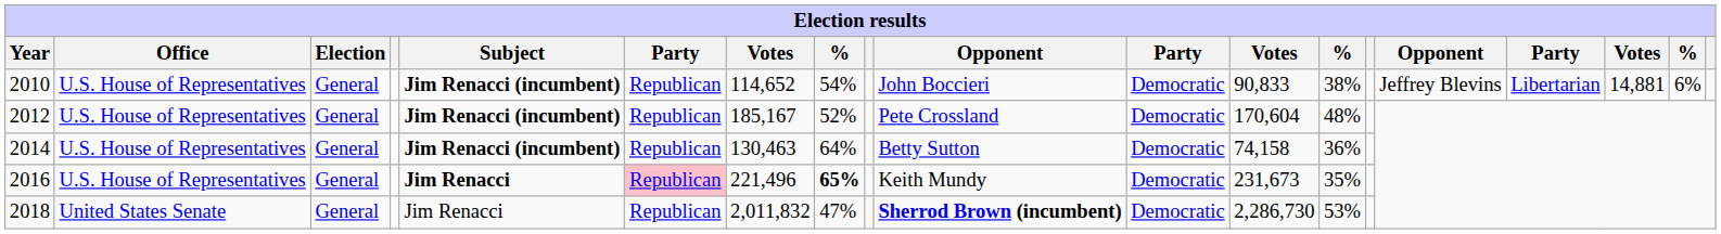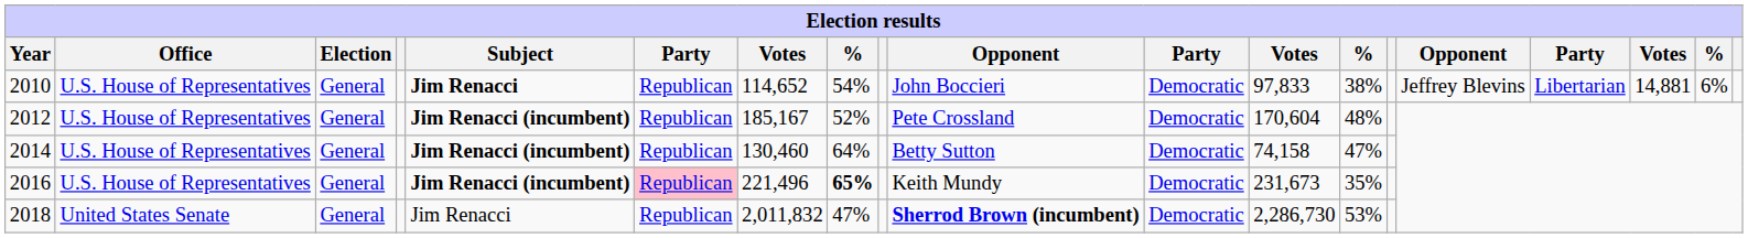 <table class="wikitable collapsible">
 <tr bgcolor=#cccccc>
 <th colspan=24 style="background: #ccccff;">Election results</th>
 </tr>
 <tr>
 <th><strong>Year</strong></th>
 <th><strong>Office</strong></th>
 <th><strong>Election</strong></th>
 <th></th>
 <th><strong>Subject</strong></th>
 <th><strong>Party</strong></th>
 <th><strong>Votes</strong></th>
 <th><strong>%</strong></th>
 <th></th>
 <th><strong>Opponent</strong></th>
 <th><strong>Party</strong></th>
 <th><strong>Votes</strong></th>
 <th><strong>%</strong></th>
 <th></th>
 <th><strong>Opponent</strong></th>
 <th><strong>Party</strong></th>
 <th><strong>Votes</strong></th>
 <th><strong>%</strong></th>
 <th></th>
 </tr>
 <tr>
 <td>2010</td>
 <td><a href='#'>U.S. House of Representatives</a></td>
 <td><a href='#'>General</a></td>
 <td></td>
-<td><strong>Jim Renacci</strong> <strong>(incumbent)</strong></td>
+<td><strong>Jim Renacci</strong></td>
 <td><a href='#'>Republican</a></td>
 <td>114,652</td>
 <td>54%</td>
 <td></td>
 <td><a href='#'>John Boccieri</a></td>
 <td><a href='#'>Democratic</a></td>
-<td>90,833</td>
+<td>97,833</td>
 <td>38%</td>
 <td></td>
 <td>Jeffrey Blevins</td>
 <td><a href='#'>Libertarian</a></td>
 <td>14,881</td>
 <td>6%</td>
 <td></td>
 </tr>
 <tr>
 <td>2012</td>
 <td><a href='#'>U.S. House of Representatives</a></td>
 <td><a href='#'>General</a></td>
 <td></td>
 <td><strong>Jim Renacci</strong> <strong>(incumbent)</strong></td>
 <td><a href='#'>Republican</a></td>
 <td>185,167</td>
 <td>52%</td>
 <td></td>
 <td><a href='#'>Pete Crossland</a></td>
 <td><a href='#'>Democratic</a></td>
 <td>170,604</td>
 <td>48%</td>
 <td></td>
 </tr>
 <tr>
 <td>2014</td>
 <td><a href='#'>U.S. House of Representatives</a></td>
 <td><a href='#'>General</a></td>
 <td></td>
 <td><strong>Jim Renacci</strong> <strong>(incumbent)</strong></td>
 <td><a href='#'>Republican</a></td>
-<td>130,463</td>
+<td>130,460</td>
 <td>64%</td>
 <td></td>
 <td><a href='#'>Betty Sutton</a></td>
 <td><a href='#'>Democratic</a></td>
 <td>74,158</td>
-<td>36%</td>
+<td>47%</td>
 <td></td>
 </tr>
 <tr>
 <td>2016</td>
 <td><a href='#'>U.S. House of Representatives</a></td>
 <td><a href='#'>General</a></td>
 <td></td>
-<td><strong>Jim Renacci</strong></td>
+<td><strong>Jim Renacci</strong> <strong>(incumbent)</strong></td>
 <td style="background: pink;"><a href='#'>Republican</a></td>
 <td>221,496</td>
 <td><strong>65%</strong></td>
 <td></td>
 <td>Keith Mundy</td>
 <td><a href='#'>Democratic</a></td>
 <td>231,673</td>
 <td>35%</td>
 <td></td>
 </tr>
 <tr>
 <td>2018</td>
 <td><a href='#'>United States Senate</a></td>
 <td><a href='#'>General</a></td>
 <td></td>
 <td>Jim Renacci</td>
 <td><a href='#'>Republican</a></td>
 <td>2,011,832</td>
 <td>47%</td>
 <td></td>
 <td><strong><a href='#'>Sherrod Brown</a></strong> <strong>(incumbent)</strong></td>
 <td><a href='#'>Democratic</a></td>
 <td>2,286,730</td>
 <td>53%</td>
 <td></td>
 </tr>
 </table>
